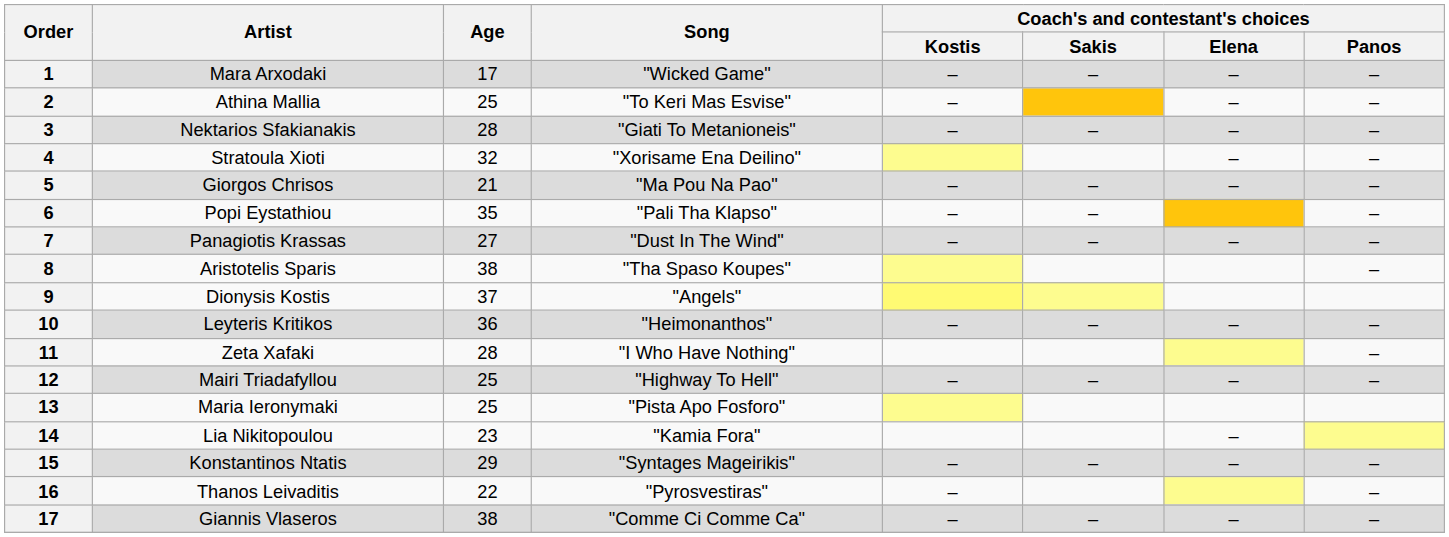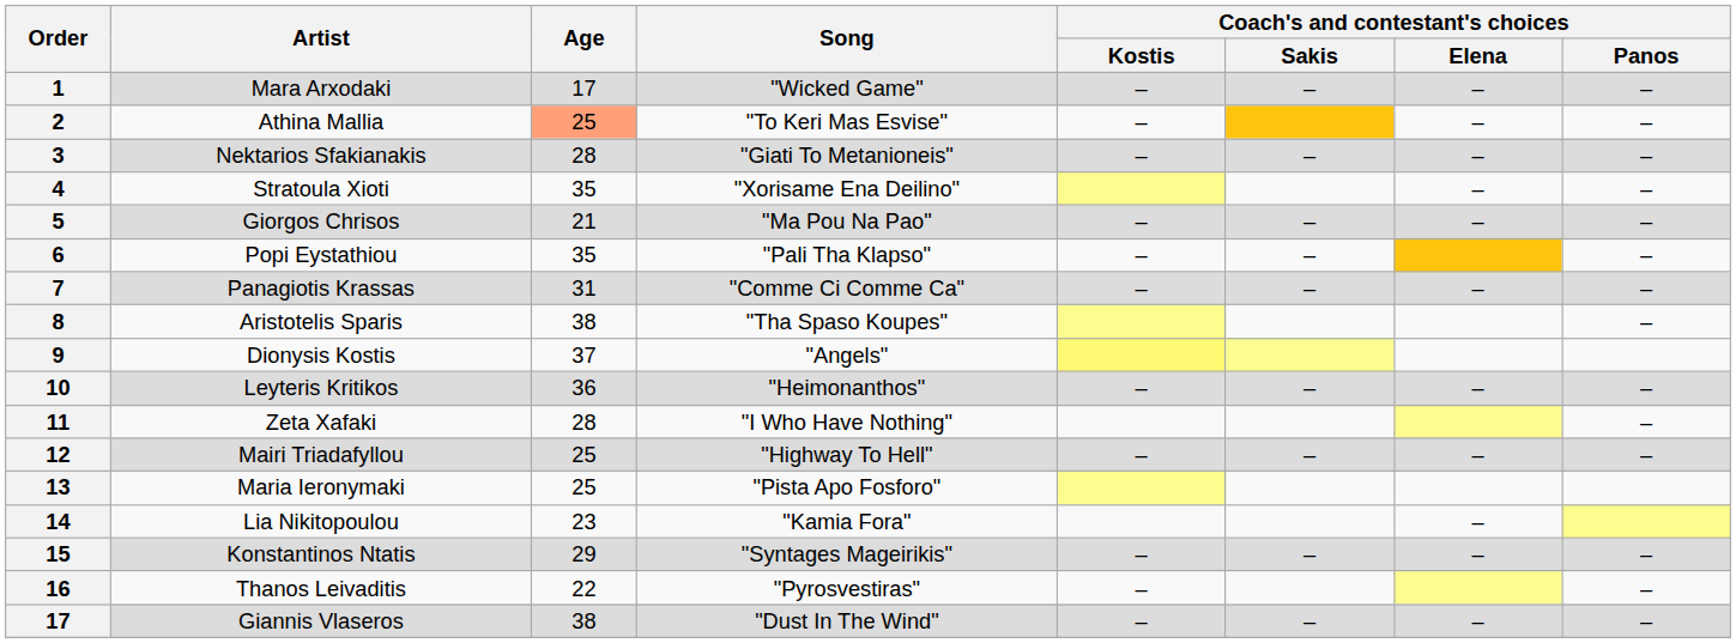 <table class="wikitable" style="text-align:center; line-height:17px; width:100%;">
 <tr>
 <th scope="col" rowspan="2" width="05%">Order</th>
 <th scope="col" rowspan="2" width="20%">Artist</th>
 <th scope="col" rowspan="2" width="05%">Age</th>
 <th scope="col" rowspan="2" width="20%">Song</th>
 <th scope="col" colspan="4" width="32%">Coach's and contestant's choices</th>
 </tr>
 <tr>
 <th width="08%">Kostis</th>
 <th width="08%">Sakis</th>
 <th width="08%">Elena</th>
 <th width="08%">Panos</th>
 </tr>
 <tr style="background: #DCDCDC;" |>
 <th>1</th>
 <td>Mara Arxodaki</td>
 <td>17</td>
 <td>"Wicked Game"</td>
 <td>–</td>
 <td>–</td>
 <td>–</td>
 <td>–</td>
 </tr>
 <tr>
 <th>2</th>
 <td>Athina Mallia</td>
-<td>25</td>
+<td style="background: lightsalmon;">25</td>
 <td>"To Keri Mas Esvise"</td>
 <td>–</td>
 <td style="background: #FFC50C;"></td>
 <td>–</td>
 <td>–</td>
 </tr>
 <tr style="background: #DCDCDC;" |>
 <th>3</th>
 <td>Nektarios Sfakianakis</td>
 <td>28</td>
 <td>"Giati To Metanioneis"</td>
 <td>–</td>
 <td>–</td>
 <td>–</td>
 <td>–</td>
 </tr>
 <tr>
 <th>4</th>
 <td>Stratoula Xioti</td>
-<td>32</td>
+<td>35</td>
 <td>"Xorisame Ena Deilino"</td>
 <td style="background: #fdfc8f;"></td>
 <td></td>
 <td>–</td>
 <td>–</td>
 </tr>
 <tr style="background: #DCDCDC;" |>
 <th>5</th>
 <td>Giorgos Chrisos</td>
 <td>21</td>
 <td>"Ma Pou Na Pao"</td>
 <td>–</td>
 <td>–</td>
 <td>–</td>
 <td>–</td>
 </tr>
 <tr>
 <th>6</th>
 <td>Popi Eystathiou</td>
 <td>35</td>
 <td>"Pali Tha Klapso"</td>
 <td>–</td>
 <td>–</td>
 <td style="background: #FFC50C;"></td>
 <td>–</td>
 </tr>
 <tr style="background: #DCDCDC;" |>
 <th>7</th>
 <td>Panagiotis Krassas</td>
-<td>27</td>
-<td>"Dust In The Wind"</td>
+<td>31</td>
+<td>"Comme Ci Comme Ca"</td>
 <td>–</td>
 <td>–</td>
 <td>–</td>
 <td>–</td>
 </tr>
 <tr>
 <th>8</th>
 <td>Aristotelis Sparis</td>
 <td>38</td>
 <td>"Tha Spaso Koupes"</td>
 <td style="background: #fdfc8f;"></td>
 <td></td>
 <td></td>
 <td>–</td>
 </tr>
 <tr>
 <th>9</th>
 <td>Dionysis Kostis</td>
 <td>37</td>
 <td>"Angels"</td>
 <td bgcolor="#fffa73"><strong></strong></td>
 <td style="background: #fdfc8f;"></td>
 <td></td>
 <td></td>
 </tr>
 <tr style="background: #DCDCDC;" |>
 <th>10</th>
 <td>Leyteris Kritikos</td>
 <td>36</td>
 <td>"Heimonanthos"</td>
 <td>–</td>
 <td>–</td>
 <td>–</td>
 <td>–</td>
 </tr>
 <tr>
 <th>11</th>
 <td>Zeta Xafaki</td>
 <td>28</td>
 <td>"I Who Have Nothing"</td>
 <td></td>
 <td></td>
 <td style="background: #fdfc8f;"></td>
 <td>–</td>
 </tr>
 <tr style="background: #DCDCDC;" |>
 <th>12</th>
 <td>Mairi Triadafyllou</td>
 <td>25</td>
 <td>"Highway To Hell"</td>
 <td>–</td>
 <td>–</td>
 <td>–</td>
 <td>–</td>
 </tr>
 <tr>
 <th>13</th>
 <td>Maria Ieronymaki</td>
 <td>25</td>
 <td>"Pista Apo Fosforo"</td>
 <td style="background: #fdfc8f;"></td>
 <td></td>
 <td></td>
 <td></td>
 </tr>
 <tr>
 <th>14</th>
 <td>Lia Nikitopoulou</td>
 <td>23</td>
 <td>"Kamia Fora"</td>
 <td></td>
 <td></td>
 <td>–</td>
 <td style="background: #fdfc8f;"></td>
 </tr>
 <tr style="background: #DCDCDC;" |>
 <th>15</th>
 <td>Konstantinos Ntatis</td>
 <td>29</td>
 <td>"Syntages Mageirikis"</td>
 <td>–</td>
 <td>–</td>
 <td>–</td>
 <td>–</td>
 </tr>
 <tr>
 <th>16</th>
 <td>Thanos Leivaditis</td>
 <td>22</td>
 <td>"Pyrosvestiras"</td>
 <td>–</td>
 <td></td>
 <td style="background: #fdfc8f;"></td>
 <td>–</td>
 </tr>
 <tr style="background: #DCDCDC;" |>
 <th>17</th>
 <td>Giannis Vlaseros</td>
 <td>38</td>
-<td>"Comme Ci Comme Ca"</td>
+<td>"Dust In The Wind"</td>
 <td>–</td>
 <td>–</td>
 <td>–</td>
 <td>–</td>
 </tr>
 <tr>
 </tr>
 </table>
